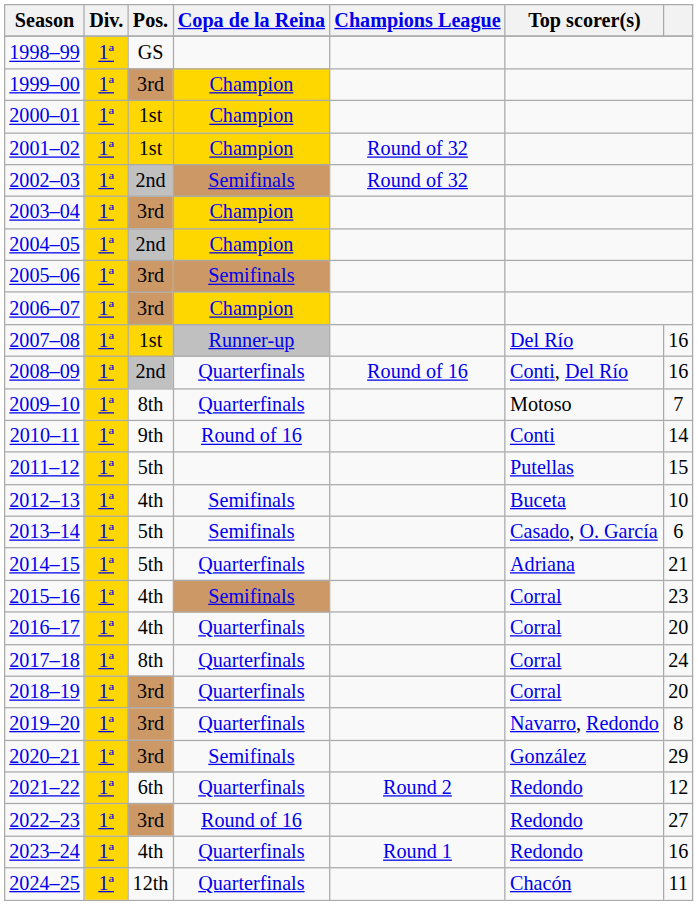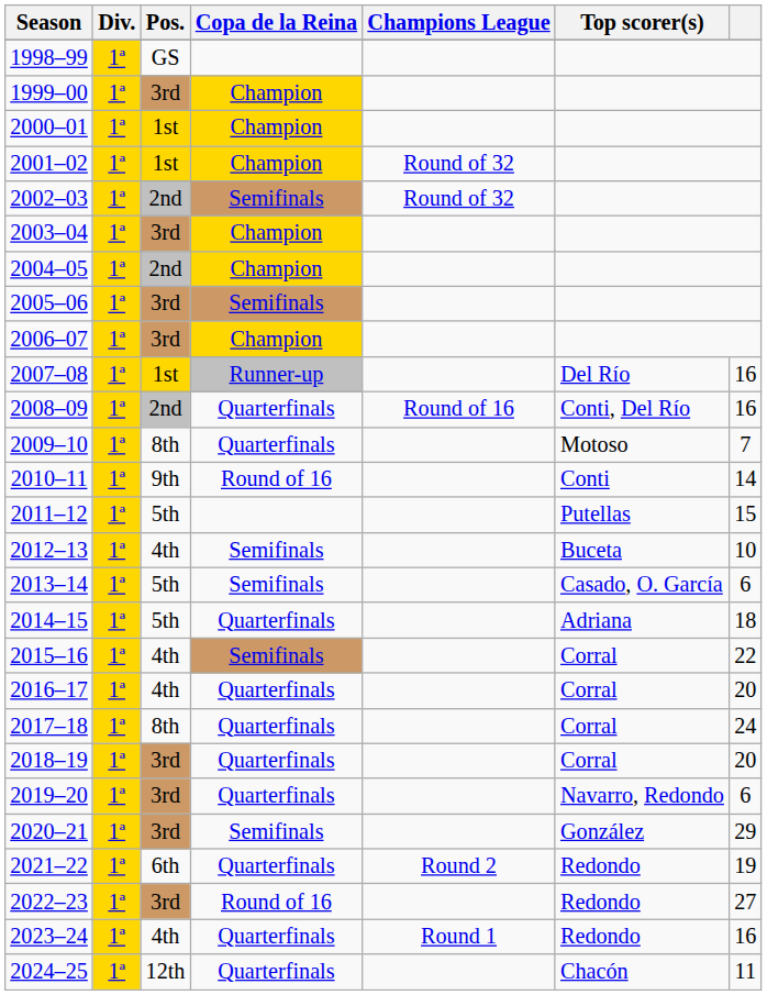 <table class="wikitable" style="text-align:center">
 <tr>
 <th>Season</th>
 <th>Div.</th>
 <th>Pos.</th>
 <th><a href='#'>Copa de la Reina</a></th>
 <th><a href='#'>Champions League</a></th>
 <th>Top scorer(s)</th>
 <th></th>
 </tr>
 <tr>
 </tr>
 <tr>
 <td><a href='#'>1998–99</a></td>
 <td bgcolor=gold><a href='#'>1ª</a></td>
 <td>GS</td>
 <td></td>
 <td></td>
 <td colspan=2></td>
 </tr>
 <tr>
 <td><a href='#'>1999–00</a></td>
 <td bgcolor=gold><a href='#'>1ª</a></td>
 <td bgcolor=#CC9966>3rd</td>
 <td bgcolor=gold><a href='#'>Champion</a></td>
 <td></td>
 <td colspan=2></td>
 </tr>
 <tr>
 <td><a href='#'>2000–01</a></td>
 <td bgcolor=gold><a href='#'>1ª</a></td>
 <td bgcolor=gold>1st</td>
 <td bgcolor=gold><a href='#'>Champion</a></td>
 <td></td>
 <td colspan=2></td>
 </tr>
 <tr>
 <td><a href='#'>2001–02</a></td>
 <td bgcolor=gold><a href='#'>1ª</a></td>
 <td bgcolor=gold>1st</td>
 <td bgcolor=gold><a href='#'>Champion</a></td>
 <td><a href='#'>Round of 32</a></td>
 <td colspan=2></td>
 </tr>
 <tr>
 <td><a href='#'>2002–03</a></td>
 <td bgcolor=gold><a href='#'>1ª</a></td>
 <td bgcolor=silver>2nd</td>
 <td bgcolor=#CC9966><a href='#'>Semifinals</a></td>
 <td><a href='#'>Round of 32</a></td>
 <td colspan=2></td>
 </tr>
 <tr>
 <td><a href='#'>2003–04</a></td>
 <td bgcolor=gold><a href='#'>1ª</a></td>
 <td bgcolor=#CC9966>3rd</td>
 <td bgcolor=gold><a href='#'>Champion</a></td>
 <td></td>
 <td colspan=2></td>
 </tr>
 <tr>
 <td><a href='#'>2004–05</a></td>
 <td bgcolor=gold><a href='#'>1ª</a></td>
 <td bgcolor=silver>2nd</td>
 <td bgcolor=gold><a href='#'>Champion</a></td>
 <td></td>
 <td colspan=2></td>
 </tr>
 <tr>
 <td><a href='#'>2005–06</a></td>
 <td bgcolor=gold><a href='#'>1ª</a></td>
 <td bgcolor=#CC9966>3rd</td>
 <td bgcolor=#CC9966><a href='#'>Semifinals</a></td>
 <td></td>
 <td colspan=2></td>
 </tr>
 <tr>
 <td><a href='#'>2006–07</a></td>
 <td bgcolor=gold><a href='#'>1ª</a></td>
 <td bgcolor=#CC9966>3rd</td>
 <td bgcolor=gold><a href='#'>Champion</a></td>
 <td></td>
 <td colspan=2></td>
 </tr>
 <tr>
 <td><a href='#'>2007–08</a></td>
 <td bgcolor=gold><a href='#'>1ª</a></td>
 <td bgcolor=gold>1st</td>
 <td bgcolor=silver><a href='#'>Runner-up</a></td>
 <td></td>
 <td align=left><a href='#'>Del Río</a></td>
 <td>16</td>
 </tr>
 <tr>
 <td><a href='#'>2008–09</a></td>
 <td bgcolor=gold><a href='#'>1ª</a></td>
 <td bgcolor=silver>2nd</td>
 <td><a href='#'>Quarterfinals</a></td>
 <td><a href='#'>Round of 16</a></td>
 <td align=left><a href='#'>Conti</a>, <a href='#'>Del Río</a></td>
 <td>16</td>
 </tr>
 <tr>
 <td><a href='#'>2009–10</a></td>
 <td bgcolor=gold><a href='#'>1ª</a></td>
 <td>8th</td>
 <td><a href='#'>Quarterfinals</a></td>
 <td></td>
 <td align=left>Motoso</td>
 <td>7</td>
 </tr>
 <tr>
 <td><a href='#'>2010–11</a></td>
 <td bgcolor=gold><a href='#'>1ª</a></td>
 <td>9th</td>
 <td><a href='#'>Round of 16</a></td>
 <td></td>
 <td align=left><a href='#'>Conti</a></td>
 <td>14</td>
 </tr>
 <tr>
 <td><a href='#'>2011–12</a></td>
 <td bgcolor=gold><a href='#'>1ª</a></td>
 <td>5th</td>
 <td></td>
 <td></td>
 <td align=left><a href='#'>Putellas</a></td>
 <td>15</td>
 </tr>
 <tr>
 <td><a href='#'>2012–13</a></td>
 <td bgcolor=gold><a href='#'>1ª</a></td>
 <td>4th</td>
 <td><a href='#'>Semifinals</a></td>
 <td></td>
 <td align=left><a href='#'>Buceta</a></td>
 <td>10</td>
 </tr>
 <tr>
 <td><a href='#'>2013–14</a></td>
 <td bgcolor=gold><a href='#'>1ª</a></td>
 <td>5th</td>
 <td><a href='#'>Semifinals</a></td>
 <td></td>
 <td align=left><a href='#'>Casado</a>, <a href='#'>O. García</a></td>
 <td>6</td>
 </tr>
 <tr>
 <td><a href='#'>2014–15</a></td>
 <td bgcolor=gold><a href='#'>1ª</a></td>
 <td>5th</td>
 <td><a href='#'>Quarterfinals</a></td>
 <td></td>
 <td align=left><a href='#'>Adriana</a></td>
-<td>21</td>
+<td>18</td>
 </tr>
 <tr>
 <td><a href='#'>2015–16</a></td>
 <td bgcolor=gold><a href='#'>1ª</a></td>
 <td>4th</td>
 <td bgcolor=#CC9966><a href='#'>Semifinals</a></td>
 <td></td>
 <td align=left><a href='#'>Corral</a></td>
-<td>23</td>
+<td>22</td>
 </tr>
 <tr>
 <td><a href='#'>2016–17</a></td>
 <td bgcolor=gold><a href='#'>1ª</a></td>
 <td>4th</td>
 <td><a href='#'>Quarterfinals</a></td>
 <td></td>
 <td align=left><a href='#'>Corral</a></td>
 <td>20</td>
 </tr>
 <tr>
 <td><a href='#'>2017–18</a></td>
 <td bgcolor=gold><a href='#'>1ª</a></td>
 <td>8th</td>
 <td><a href='#'>Quarterfinals</a></td>
 <td></td>
 <td align=left><a href='#'>Corral</a></td>
 <td>24</td>
 </tr>
 <tr>
 <td><a href='#'>2018–19</a></td>
 <td bgcolor=gold><a href='#'>1ª</a></td>
 <td bgcolor=#CC9966>3rd</td>
 <td><a href='#'>Quarterfinals</a></td>
 <td></td>
 <td align=left><a href='#'>Corral</a></td>
 <td>20</td>
 </tr>
 <tr>
 <td><a href='#'>2019–20</a></td>
 <td bgcolor=gold><a href='#'>1ª</a></td>
 <td bgcolor=#CC9966>3rd</td>
 <td><a href='#'>Quarterfinals</a></td>
 <td></td>
 <td align=left><a href='#'>Navarro</a>, <a href='#'>Redondo</a></td>
-<td>8</td>
+<td>6</td>
 </tr>
 <tr>
 <td><a href='#'>2020–21</a></td>
 <td bgcolor=gold><a href='#'>1ª</a></td>
 <td bgcolor=#CC9966>3rd</td>
 <td><a href='#'>Semifinals</a></td>
 <td></td>
 <td align=left><a href='#'>González</a></td>
 <td>29</td>
 </tr>
 <tr>
 <td><a href='#'>2021–22</a></td>
 <td bgcolor=gold><a href='#'>1ª</a></td>
 <td>6th</td>
 <td><a href='#'>Quarterfinals</a></td>
 <td><a href='#'>Round 2</a></td>
 <td align=left><a href='#'>Redondo</a></td>
-<td>12</td>
+<td>19</td>
 </tr>
 <tr>
 <td><a href='#'>2022–23</a></td>
 <td bgcolor=gold><a href='#'>1ª</a></td>
 <td bgcolor=#CC9966>3rd</td>
 <td><a href='#'>Round of 16</a></td>
 <td></td>
 <td align=left><a href='#'>Redondo</a></td>
 <td>27</td>
 </tr>
 <tr>
 <td><a href='#'>2023–24</a></td>
 <td bgcolor=gold><a href='#'>1ª</a></td>
 <td>4th</td>
 <td><a href='#'>Quarterfinals</a></td>
 <td><a href='#'>Round 1</a></td>
 <td align=left><a href='#'>Redondo</a></td>
 <td>16</td>
 </tr>
 <tr>
 <td><a href='#'>2024–25</a></td>
 <td bgcolor=gold><a href='#'>1ª</a></td>
 <td>12th</td>
 <td><a href='#'>Quarterfinals</a></td>
 <td></td>
 <td align=left><a href='#'>Chacón</a></td>
 <td>11</td>
 </tr>
 </table>
